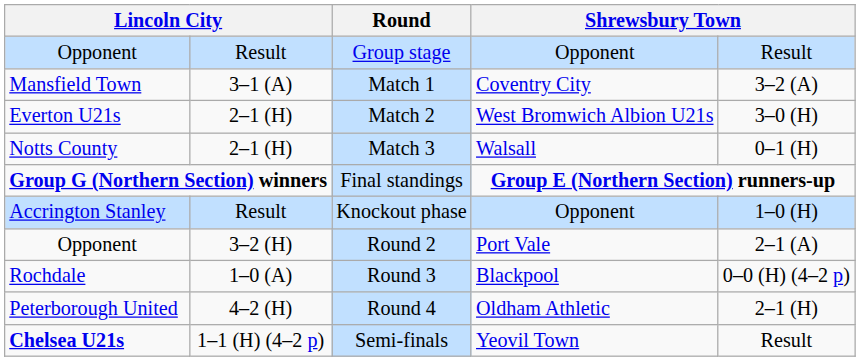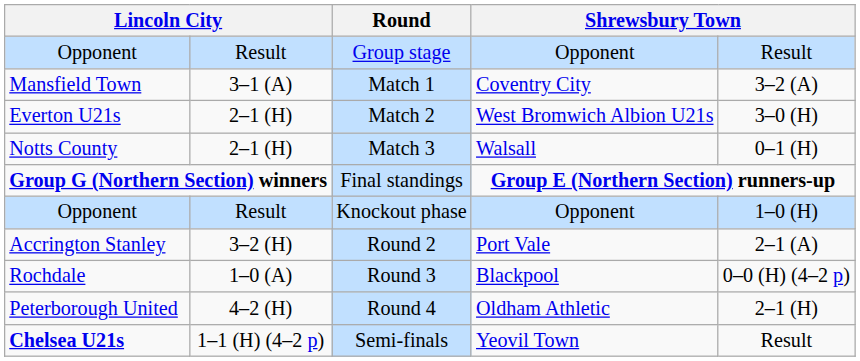 <table class="wikitable" style="text-align:center">
 <tr>
 <th colspan="2"><a href='#'>Lincoln City</a></th>
 <th>Round</th>
 <th colspan="2"><a href='#'>Shrewsbury Town</a></th>
 </tr>
 <tr style="background:#C1E0FF">
 <td>Opponent</td>
 <td>Result</td>
 <td><a href='#'>Group stage</a></td>
 <td>Opponent</td>
 <td>Result</td>
 </tr>
 <tr>
 <td style="text-align:left"><a href='#'>Mansfield Town</a></td>
 <td>3–1 (A)</td>
 <td style="background:#C1E0FF">Match 1</td>
 <td style="text-align:left"><a href='#'>Coventry City</a></td>
 <td>3–2 (A)</td>
 </tr>
 <tr>
 <td style="text-align:left"><a href='#'>Everton U21s</a></td>
 <td>2–1 (H)</td>
 <td style="background:#C1E0FF">Match 2</td>
 <td style="text-align:left"><a href='#'>West Bromwich Albion U21s</a></td>
 <td>3–0 (H)</td>
 </tr>
 <tr>
 <td style="text-align:left"><a href='#'>Notts County</a></td>
 <td>2–1 (H)</td>
 <td style="background:#C1E0FF">Match 3</td>
 <td style="text-align:left"><a href='#'>Walsall</a></td>
 <td>0–1 (H)</td>
 </tr>
 <tr>
 <td colspan="2" style="vertical-align:top"><strong><a href='#'>Group G (Northern Section)</a> winners</strong><br></td>
 <td style="background:#C1E0FF">Final standings</td>
 <td colspan="2" style="vertical-align:top"><strong><a href='#'>Group E (Northern Section)</a> runners-up</strong><br></td>
 </tr>
 <tr style="background:#C1E0FF">
-<td style="text-align:left"><a href='#'>Accrington Stanley</a></td>
+<td>Opponent</td>
 <td>Result</td>
 <td>Knockout phase</td>
 <td>Opponent</td>
 <td>1–0 (H)</td>
 </tr>
 <tr>
-<td>Opponent</td>
+<td style="text-align:left"><a href='#'>Accrington Stanley</a></td>
 <td>3–2 (H)</td>
 <td style="background:#C1E0FF">Round 2</td>
 <td style="text-align:left"><a href='#'>Port Vale</a></td>
 <td>2–1 (A)</td>
 </tr>
 <tr>
 <td style="text-align:left"><a href='#'>Rochdale</a></td>
 <td>1–0 (A)</td>
 <td style="background:#C1E0FF">Round 3</td>
 <td style="text-align:left"><a href='#'>Blackpool</a></td>
 <td>0–0 (H) (4–2 <a href='#'>p</a>)</td>
 </tr>
 <tr>
 <td style="text-align:left"><a href='#'>Peterborough United</a></td>
 <td>4–2 (H)</td>
 <td style="background:#C1E0FF">Round 4</td>
 <td style="text-align:left"><a href='#'>Oldham Athletic</a></td>
 <td>2–1 (H)</td>
 </tr>
 <tr>
 <td style="text-align:left"><strong><a href='#'>Chelsea U21s</a></strong></td>
 <td>1–1 (H) (4–2 <a href='#'>p</a>)</td>
 <td style="background:#C1E0FF">Semi-finals</td>
 <td style="text-align:left"><a href='#'>Yeovil Town</a></td>
 <td>Result</td>
 </tr>
 </table>
